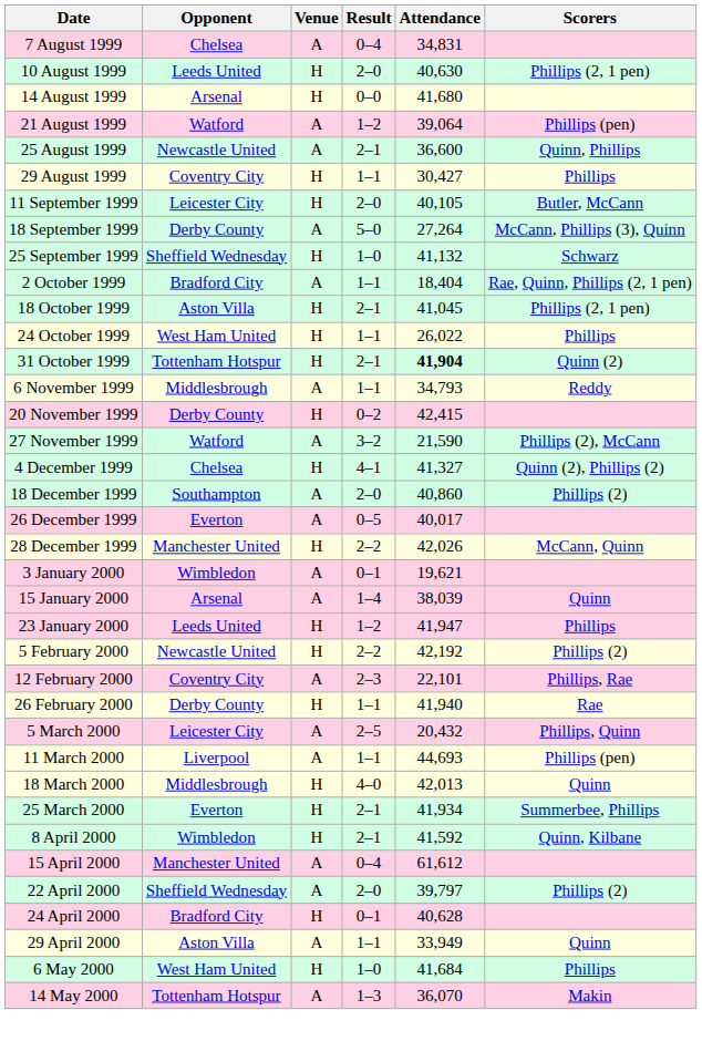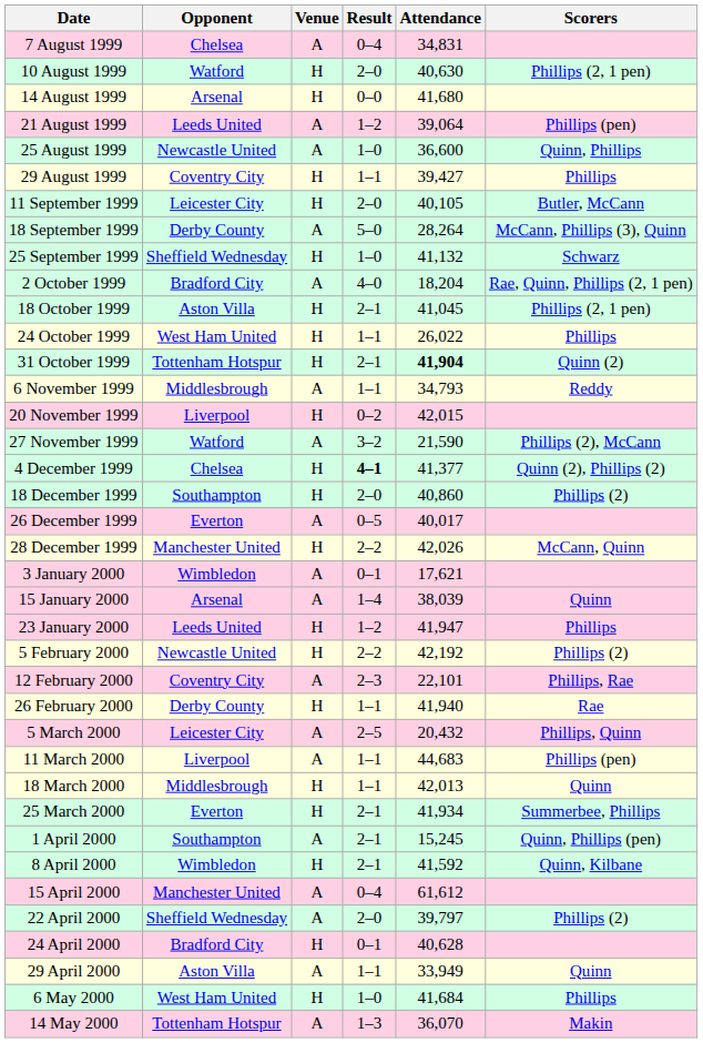 <table class="wikitable sortable" style="text-align:center;">
 <tr>
 <th>Date</th>
 <th>Opponent</th>
 <th>Venue</th>
 <th>Result</th>
 <th>Attendance</th>
 <th>Scorers</th>
 </tr>
 <tr style="background:#ffd0e3;">
 <td>7 August 1999</td>
 <td><a href='#'>Chelsea</a></td>
 <td>A</td>
 <td>0–4</td>
 <td>34,831</td>
 <td></td>
 </tr>
 <tr style="background:#d0ffe3;">
 <td>10 August 1999</td>
-<td><a href='#'>Leeds United</a></td>
+<td><a href='#'>Watford</a></td>
 <td>H</td>
 <td>2–0</td>
 <td>40,630</td>
 <td><a href='#'>Phillips</a> (2, 1 pen)</td>
 </tr>
 <tr style="background:#ffffdd;">
 <td>14 August 1999</td>
 <td><a href='#'>Arsenal</a></td>
 <td>H</td>
 <td>0–0</td>
 <td>41,680</td>
 <td></td>
 </tr>
 <tr style="background:#ffd0e3;">
 <td>21 August 1999</td>
-<td><a href='#'>Watford</a></td>
+<td><a href='#'>Leeds United</a></td>
 <td>A</td>
 <td>1–2</td>
 <td>39,064</td>
 <td><a href='#'>Phillips</a> (pen)</td>
 </tr>
 <tr style="background:#d0ffe3;">
 <td>25 August 1999</td>
 <td><a href='#'>Newcastle United</a></td>
 <td>A</td>
-<td>2–1</td>
+<td>1–0</td>
 <td>36,600</td>
 <td><a href='#'>Quinn</a>, <a href='#'>Phillips</a></td>
 </tr>
 <tr style="background:#ffffdd;">
 <td>29 August 1999</td>
 <td><a href='#'>Coventry City</a></td>
 <td>H</td>
 <td>1–1</td>
-<td>30,427</td>
+<td>39,427</td>
 <td><a href='#'>Phillips</a></td>
 </tr>
 <tr style="background:#d0ffe3;">
 <td>11 September 1999</td>
 <td><a href='#'>Leicester City</a></td>
 <td>H</td>
 <td>2–0</td>
 <td>40,105</td>
 <td><a href='#'>Butler</a>, <a href='#'>McCann</a></td>
 </tr>
 <tr style="background:#d0ffe3;">
 <td>18 September 1999</td>
 <td><a href='#'>Derby County</a></td>
 <td>A</td>
 <td>5–0</td>
-<td>27,264</td>
+<td>28,264</td>
 <td><a href='#'>McCann</a>, <a href='#'>Phillips</a> (3), <a href='#'>Quinn</a></td>
 </tr>
 <tr style="background:#d0ffe3;">
 <td>25 September 1999</td>
 <td><a href='#'>Sheffield Wednesday</a></td>
 <td>H</td>
 <td>1–0</td>
 <td>41,132</td>
 <td><a href='#'>Schwarz</a></td>
 </tr>
 <tr style="background:#d0ffe3;">
 <td>2 October 1999</td>
 <td><a href='#'>Bradford City</a></td>
 <td>A</td>
-<td>1–1</td>
-<td>18,404</td>
+<td>4–0</td>
+<td>18,204</td>
 <td><a href='#'>Rae</a>, <a href='#'>Quinn</a>, <a href='#'>Phillips</a> (2, 1 pen)</td>
 </tr>
 <tr style="background:#d0ffe3;">
 <td>18 October 1999</td>
 <td><a href='#'>Aston Villa</a></td>
 <td>H</td>
 <td>2–1</td>
 <td>41,045</td>
 <td><a href='#'>Phillips</a> (2, 1 pen)</td>
 </tr>
 <tr style="background:#ffffdd;">
 <td>24 October 1999</td>
 <td><a href='#'>West Ham United</a></td>
 <td>H</td>
 <td>1–1</td>
 <td>26,022</td>
 <td><a href='#'>Phillips</a></td>
 </tr>
 <tr style="background:#d0ffe3;">
 <td>31 October 1999</td>
 <td><a href='#'>Tottenham Hotspur</a></td>
 <td>H</td>
 <td>2–1</td>
 <td><strong>41,904</strong></td>
 <td><a href='#'>Quinn</a> (2)</td>
 </tr>
 <tr style="background:#ffffdd;">
 <td>6 November 1999</td>
 <td><a href='#'>Middlesbrough</a></td>
 <td>A</td>
 <td>1–1</td>
 <td>34,793</td>
 <td><a href='#'>Reddy</a></td>
 </tr>
 <tr style="background:#ffd0e3;">
 <td>20 November 1999</td>
-<td><a href='#'>Derby County</a></td>
+<td><a href='#'>Liverpool</a></td>
 <td>H</td>
 <td>0–2</td>
-<td>42,415</td>
+<td>42,015</td>
 <td></td>
 </tr>
 <tr style="background:#d0ffe3;">
 <td>27 November 1999</td>
 <td><a href='#'>Watford</a></td>
 <td>A</td>
 <td>3–2</td>
 <td>21,590</td>
 <td><a href='#'>Phillips</a> (2), <a href='#'>McCann</a></td>
 </tr>
 <tr style="background:#d0ffe3;">
 <td>4 December 1999</td>
 <td><a href='#'>Chelsea</a></td>
 <td>H</td>
-<td>4–1</td>
-<td>41,327</td>
+<td><strong>4–1</strong></td>
+<td>41,377</td>
 <td><a href='#'>Quinn</a> (2), <a href='#'>Phillips</a> (2)</td>
 </tr>
 <tr style="background:#d0ffe3;">
 <td>18 December 1999</td>
 <td><a href='#'>Southampton</a></td>
-<td>A</td>
+<td>H</td>
 <td>2–0</td>
 <td>40,860</td>
 <td><a href='#'>Phillips</a> (2)</td>
 </tr>
 <tr style="background:#ffd0e3;">
 <td>26 December 1999</td>
 <td><a href='#'>Everton</a></td>
 <td>A</td>
 <td>0–5</td>
 <td>40,017</td>
 <td></td>
 </tr>
 <tr style="background:#ffffdd;">
 <td>28 December 1999</td>
 <td><a href='#'>Manchester United</a></td>
 <td>H</td>
 <td>2–2</td>
 <td>42,026</td>
 <td><a href='#'>McCann</a>, <a href='#'>Quinn</a></td>
 </tr>
 <tr style="background:#ffd0e3;">
 <td>3 January 2000</td>
 <td><a href='#'>Wimbledon</a></td>
 <td>A</td>
 <td>0–1</td>
-<td>19,621</td>
+<td>17,621</td>
 <td></td>
 </tr>
 <tr style="background:#ffd0e3;">
 <td>15 January 2000</td>
 <td><a href='#'>Arsenal</a></td>
 <td>A</td>
 <td>1–4</td>
 <td>38,039</td>
 <td><a href='#'>Quinn</a></td>
 </tr>
 <tr style="background:#ffd0e3;">
 <td>23 January 2000</td>
 <td><a href='#'>Leeds United</a></td>
 <td>H</td>
 <td>1–2</td>
 <td>41,947</td>
 <td><a href='#'>Phillips</a></td>
 </tr>
 <tr style="background:#ffffdd;">
 <td>5 February 2000</td>
 <td><a href='#'>Newcastle United</a></td>
 <td>H</td>
 <td>2–2</td>
 <td>42,192</td>
 <td><a href='#'>Phillips</a> (2)</td>
 </tr>
 <tr style="background:#ffd0e3;">
 <td>12 February 2000</td>
 <td><a href='#'>Coventry City</a></td>
 <td>A</td>
 <td>2–3</td>
 <td>22,101</td>
 <td><a href='#'>Phillips</a>, <a href='#'>Rae</a></td>
 </tr>
 <tr style="background:#ffffdd;">
 <td>26 February 2000</td>
 <td><a href='#'>Derby County</a></td>
 <td>H</td>
 <td>1–1</td>
 <td>41,940</td>
 <td><a href='#'>Rae</a></td>
 </tr>
 <tr style="background:#ffd0e3;">
 <td>5 March 2000</td>
 <td><a href='#'>Leicester City</a></td>
 <td>A</td>
 <td>2–5</td>
 <td>20,432</td>
 <td><a href='#'>Phillips</a>, <a href='#'>Quinn</a></td>
 </tr>
 <tr style="background:#ffffdd;">
 <td>11 March 2000</td>
 <td><a href='#'>Liverpool</a></td>
 <td>A</td>
 <td>1–1</td>
-<td>44,693</td>
+<td>44,683</td>
 <td><a href='#'>Phillips</a> (pen)</td>
 </tr>
 <tr style="background:#ffffdd;">
 <td>18 March 2000</td>
 <td><a href='#'>Middlesbrough</a></td>
 <td>H</td>
-<td>4–0</td>
+<td>1–1</td>
 <td>42,013</td>
 <td><a href='#'>Quinn</a></td>
 </tr>
 <tr style="background:#d0ffe3;">
 <td>25 March 2000</td>
 <td><a href='#'>Everton</a></td>
 <td>H</td>
 <td>2–1</td>
 <td>41,934</td>
 <td><a href='#'>Summerbee</a>, <a href='#'>Phillips</a></td>
+</tr>
+<tr style="background:#d0ffe3;">
+<td>1 April 2000</td>
+<td><a href='#'>Southampton</a></td>
+<td>A</td>
+<td>2–1</td>
+<td>15,245</td>
+<td><a href='#'>Quinn</a>, <a href='#'>Phillips</a> (pen)</td>
 </tr>
 <tr style="background:#d0ffe3;">
 <td>8 April 2000</td>
 <td><a href='#'>Wimbledon</a></td>
 <td>H</td>
 <td>2–1</td>
 <td>41,592</td>
 <td><a href='#'>Quinn</a>, <a href='#'>Kilbane</a></td>
 </tr>
 <tr style="background:#ffd0e3;">
 <td>15 April 2000</td>
 <td><a href='#'>Manchester United</a></td>
 <td>A</td>
 <td>0–4</td>
 <td>61,612</td>
 <td></td>
 </tr>
 <tr style="background:#d0ffe3;">
 <td>22 April 2000</td>
 <td><a href='#'>Sheffield Wednesday</a></td>
 <td>A</td>
 <td>2–0</td>
 <td>39,797</td>
 <td><a href='#'>Phillips</a> (2)</td>
 </tr>
 <tr style="background:#ffd0e3;">
 <td>24 April 2000</td>
 <td><a href='#'>Bradford City</a></td>
 <td>H</td>
 <td>0–1</td>
 <td>40,628</td>
 <td></td>
 </tr>
 <tr style="background:#ffffdd;">
 <td>29 April 2000</td>
 <td><a href='#'>Aston Villa</a></td>
 <td>A</td>
 <td>1–1</td>
 <td>33,949</td>
 <td><a href='#'>Quinn</a></td>
 </tr>
 <tr style="background:#d0ffe3;">
 <td>6 May 2000</td>
 <td><a href='#'>West Ham United</a></td>
 <td>H</td>
 <td>1–0</td>
 <td>41,684</td>
 <td><a href='#'>Phillips</a></td>
 </tr>
 <tr style="background:#ffd0e3;">
 <td>14 May 2000</td>
 <td><a href='#'>Tottenham Hotspur</a></td>
 <td>A</td>
 <td>1–3</td>
 <td>36,070</td>
 <td><a href='#'>Makin</a></td>
 </tr>
 </table>
